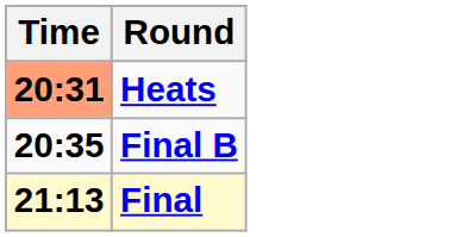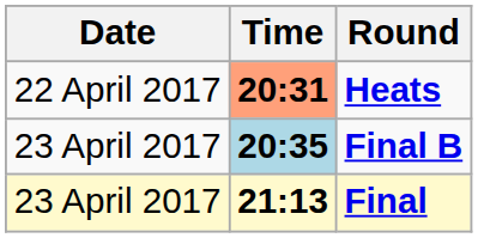 <table class="wikitable">
 <tr>
+<th>Date</th>
 <th>Time</th>
 <th>Round</th>
 </tr>
 <tr>
+<td>22 April 2017</td>
 <td style="background: lightsalmon;"><strong>20:31</strong></td>
 <td><strong><a href='#'>Heats</a></strong></td>
 </tr>
 <tr>
-<td><strong>20:35</strong></td>
+<td>23 April 2017</td>
+<td style="background: lightblue;"><strong>20:35</strong></td>
 <td><strong><a href='#'>Final B</a></strong></td>
 </tr>
 <tr style=background:lemonchiffon>
+<td>23 April 2017</td>
 <td><strong>21:13</strong></td>
 <td><strong><a href='#'>Final</a></strong></td>
 </tr>
 </table>
